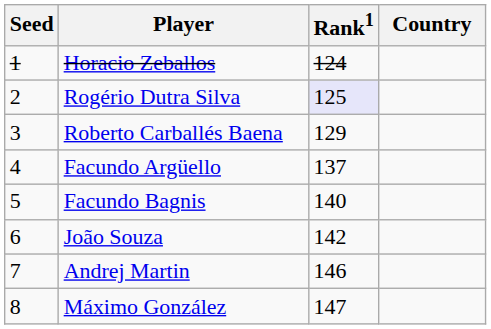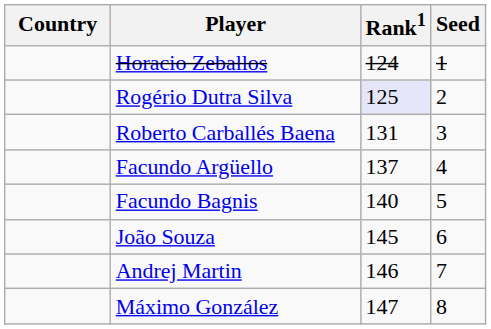 <table class="sortable wikitable">
 <tr>
-<th>Seed</th>
+<th width="70">Country</th>
 <th width="175">Player</th>
 <th>Rank<sup>1</sup></th>
-<th width="70">Country</th>
+<th>Seed</th>
 </tr>
 <tr>
-<td><s>1</s></td>
+<td></td>
 <td><s><a href='#'>Horacio Zeballos</a></s></td>
 <td><s>124</s></td>
-<td></td>
+<td><s>1</s></td>
 </tr>
 <tr>
-<td>2</td>
+<td></td>
 <td><a href='#'>Rogério Dutra Silva</a></td>
 <td style="background: lavender;">125</td>
-<td></td>
+<td>2</td>
 </tr>
 <tr>
+<td></td>
+<td><a href='#'>Roberto Carballés Baena</a></td>
+<td>131</td>
 <td>3</td>
-<td><a href='#'>Roberto Carballés Baena</a></td>
-<td>129</td>
-<td></td>
 </tr>
 <tr>
-<td>4</td>
+<td></td>
 <td><a href='#'>Facundo Argüello</a></td>
 <td>137</td>
-<td></td>
+<td>4</td>
 </tr>
 <tr>
-<td>5</td>
+<td></td>
 <td><a href='#'>Facundo Bagnis</a></td>
 <td>140</td>
-<td></td>
+<td>5</td>
 </tr>
 <tr>
+<td></td>
+<td><a href='#'>João Souza</a></td>
+<td>145</td>
 <td>6</td>
-<td><a href='#'>João Souza</a></td>
-<td>142</td>
-<td></td>
 </tr>
 <tr>
-<td>7</td>
+<td></td>
 <td><a href='#'>Andrej Martin</a></td>
 <td>146</td>
-<td></td>
+<td>7</td>
 </tr>
 <tr>
-<td>8</td>
+<td></td>
 <td><a href='#'>Máximo González</a></td>
 <td>147</td>
-<td></td>
+<td>8</td>
 </tr>
 </table>
